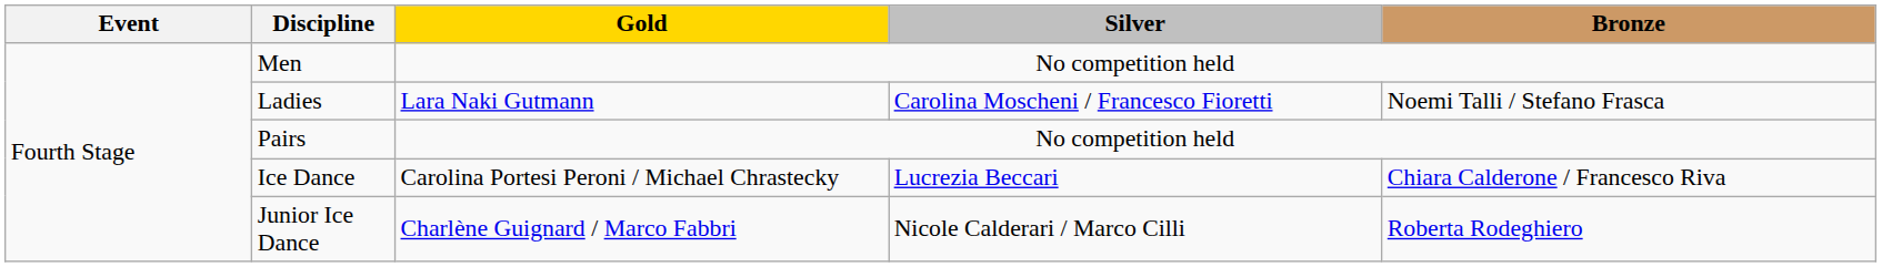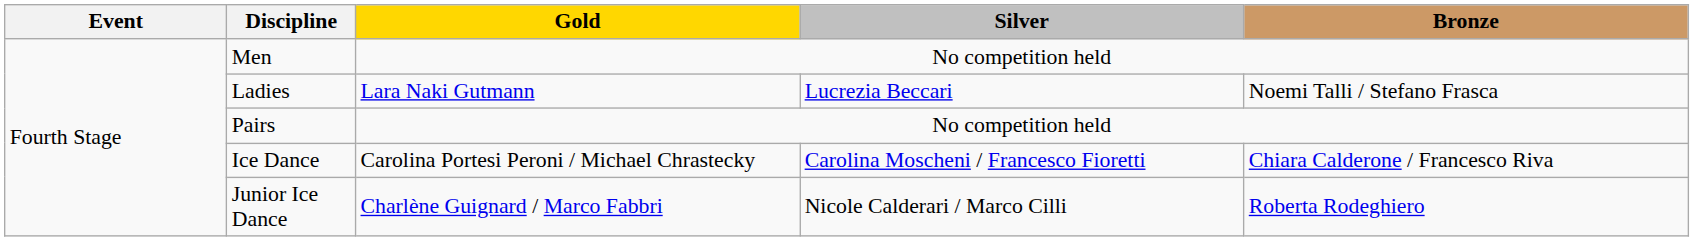 <table class="wikitable" style="width:98%;">
 <tr>
 <th style="width:10%;">Event</th>
 <th style="width:5%;">Discipline</th>
 <td style="text-align:center; width:20%; background:gold;"><strong>Gold</strong></td>
 <td style="text-align:center; width:20%; background:silver;"><strong>Silver</strong></td>
 <td style="text-align:center; width:20%; background:#c96;"><strong>Bronze</strong></td>
 </tr>
 <tr>
 <td rowspan="5">Fourth Stage</td>
 <td>Men</td>
 <td colspan="3"; style="text-align:center">No competition held</td>
 </tr>
 <tr>
 <td>Ladies</td>
 <td> <a href='#'>Lara Naki Gutmann</a></td>
-<td> <a href='#'>Carolina Moscheni</a> / <a href='#'>Francesco Fioretti</a></td>
+<td> <a href='#'>Lucrezia Beccari</a></td>
 <td> Noemi Talli / Stefano Frasca</td>
 </tr>
 <tr>
 <td>Pairs</td>
 <td colspan="3"; style="text-align:center">No competition held</td>
 </tr>
 <tr>
 <td>Ice Dance</td>
 <td> Carolina Portesi Peroni / Michael Chrastecky</td>
-<td> <a href='#'>Lucrezia Beccari</a></td>
+<td> <a href='#'>Carolina Moscheni</a> / <a href='#'>Francesco Fioretti</a></td>
 <td> <a href='#'>Chiara Calderone</a> / Francesco Riva</td>
 </tr>
 <tr>
 <td>Junior Ice Dance</td>
 <td> <a href='#'>Charlène Guignard</a> / <a href='#'>Marco Fabbri</a></td>
 <td> Nicole Calderari / Marco Cilli</td>
 <td> <a href='#'>Roberta Rodeghiero</a></td>
 </tr>
 </table>
